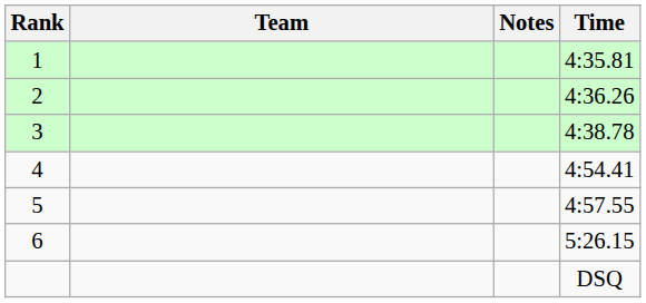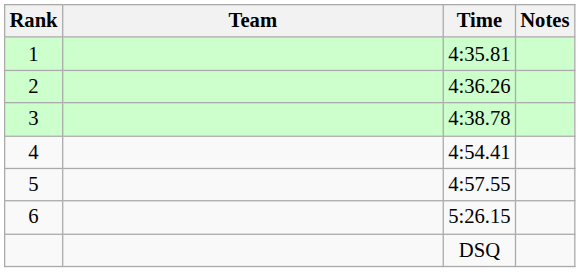 <table class="wikitable" style="text-align:center">
 <tr>
 <th>Rank</th>
 <th Style="width:18em">Team</th>
+<th>Time</th>
 <th>Notes</th>
-<th>Time</th>
 </tr>
 <tr style="background:#cfc">
 <td>1</td>
 <td style="text-align:left"></td>
+<td>4:35.81</td>
 <td></td>
-<td>4:35.81</td>
 </tr>
 <tr style="background:#cfc">
 <td>2</td>
 <td style="text-align:left"></td>
+<td>4:36.26</td>
 <td></td>
-<td>4:36.26</td>
 </tr>
 <tr style="background:#cfc">
 <td>3</td>
 <td style="text-align:left"></td>
+<td>4:38.78</td>
 <td></td>
-<td>4:38.78</td>
 </tr>
 <tr>
 <td>4</td>
 <td style="text-align:left"></td>
+<td>4:54.41</td>
 <td></td>
-<td>4:54.41</td>
 </tr>
 <tr>
 <td>5</td>
 <td style="text-align:left"></td>
+<td>4:57.55</td>
 <td></td>
-<td>4:57.55</td>
 </tr>
 <tr>
 <td>6</td>
 <td style="text-align:left"></td>
+<td>5:26.15</td>
 <td></td>
-<td>5:26.15</td>
 </tr>
 <tr>
 <td></td>
 <td style="text-align:left"></td>
+<td>DSQ</td>
 <td></td>
-<td>DSQ</td>
 </tr>
 </table>
